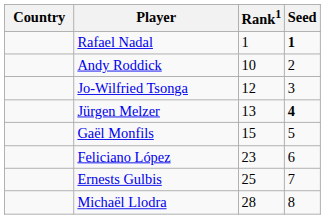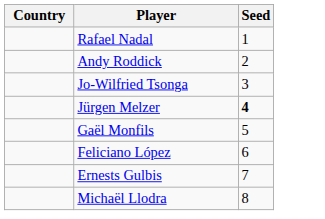 <table class="sortable wikitable">
 <tr>
 <th width="70">Country</th>
 <th width="175">Player</th>
-<th>Rank<sup>1</sup></th>
 <th>Seed</th>
 </tr>
 <tr>
 <td></td>
 <td><a href='#'>Rafael Nadal</a></td>
 <td>1</td>
-<td><strong>1</strong></td>
 </tr>
 <tr>
 <td></td>
 <td><a href='#'>Andy Roddick</a></td>
-<td>10</td>
 <td>2</td>
 </tr>
 <tr>
 <td></td>
 <td><a href='#'>Jo-Wilfried Tsonga</a></td>
-<td>12</td>
 <td>3</td>
 </tr>
 <tr>
 <td></td>
 <td><a href='#'>Jürgen Melzer</a></td>
-<td>13</td>
 <td><strong>4</strong></td>
 </tr>
 <tr>
 <td></td>
 <td><a href='#'>Gaël Monfils</a></td>
-<td>15</td>
 <td>5</td>
 </tr>
 <tr>
 <td></td>
 <td><a href='#'>Feliciano López</a></td>
-<td>23</td>
 <td>6</td>
 </tr>
 <tr>
 <td></td>
 <td><a href='#'>Ernests Gulbis</a></td>
-<td>25</td>
 <td>7</td>
 </tr>
 <tr>
 <td></td>
 <td><a href='#'>Michaël Llodra</a></td>
-<td>28</td>
 <td>8</td>
 </tr>
 </table>
